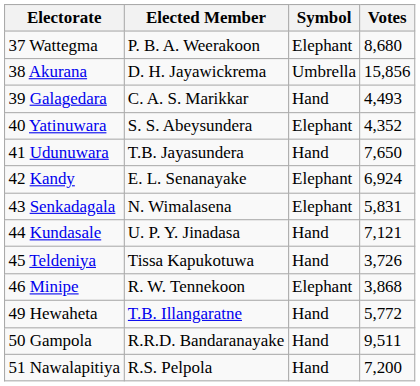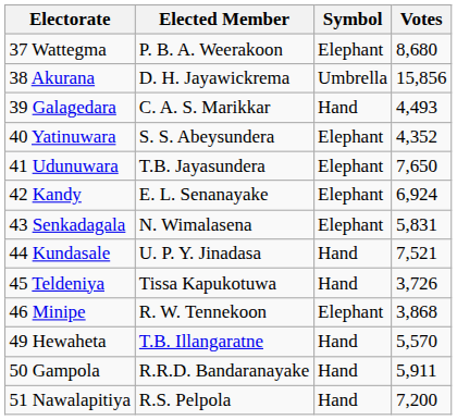 <table class="wikitable" border="1">
 <tr>
 <th>Electorate</th>
 <th>Elected Member</th>
 <th>Symbol</th>
 <th>Votes</th>
 </tr>
 <tr>
 <td>37 Wattegma</td>
 <td>P. B. A. Weerakoon</td>
 <td>Elephant</td>
 <td>8,680</td>
 </tr>
 <tr>
 <td>38 <a href='#'>Akurana</a></td>
 <td>D. H. Jayawickrema</td>
 <td>Umbrella</td>
 <td>15,856</td>
 </tr>
 <tr>
 <td>39 <a href='#'>Galagedara</a></td>
 <td>C. A. S. Marikkar</td>
 <td>Hand</td>
 <td>4,493</td>
 </tr>
 <tr>
 <td>40 <a href='#'>Yatinuwara</a></td>
 <td>S. S. Abeysundera</td>
 <td>Elephant</td>
 <td>4,352</td>
 </tr>
 <tr>
 <td>41 <a href='#'>Udunuwara</a></td>
 <td>T.B.  Jayasundera</td>
-<td>Hand</td>
+<td>Elephant</td>
 <td>7,650</td>
 </tr>
 <tr>
 <td>42 <a href='#'>Kandy</a></td>
 <td>E. L. Senanayake</td>
 <td>Elephant</td>
 <td>6,924</td>
 </tr>
 <tr>
 <td>43 <a href='#'>Senkadagala</a></td>
 <td>N. Wimalasena</td>
 <td>Elephant</td>
 <td>5,831</td>
 </tr>
 <tr>
 <td>44 <a href='#'>Kundasale</a></td>
 <td>U. P. Y. Jinadasa</td>
 <td>Hand</td>
-<td>7,121</td>
+<td>7,521</td>
 </tr>
 <tr>
 <td>45 <a href='#'>Teldeniya</a></td>
 <td>Tissa Kapukotuwa</td>
 <td>Hand</td>
 <td>3,726</td>
 </tr>
 <tr>
 <td>46 <a href='#'>Minipe</a></td>
 <td>R. W. Tennekoon</td>
 <td>Elephant</td>
 <td>3,868</td>
 </tr>
 <tr>
 <td>49 Hewaheta</td>
 <td><a href='#'>T.B. Illangaratne</a></td>
 <td>Hand</td>
-<td>5,772</td>
+<td>5,570</td>
 </tr>
 <tr>
 <td>50 Gampola</td>
 <td>R.R.D.  Bandaranayake</td>
 <td>Hand</td>
-<td>9,511</td>
+<td>5,911</td>
 </tr>
 <tr>
 <td>51 Nawalapitiya</td>
 <td>R.S.  Pelpola</td>
 <td>Hand</td>
 <td>7,200</td>
 </tr>
 </table>
